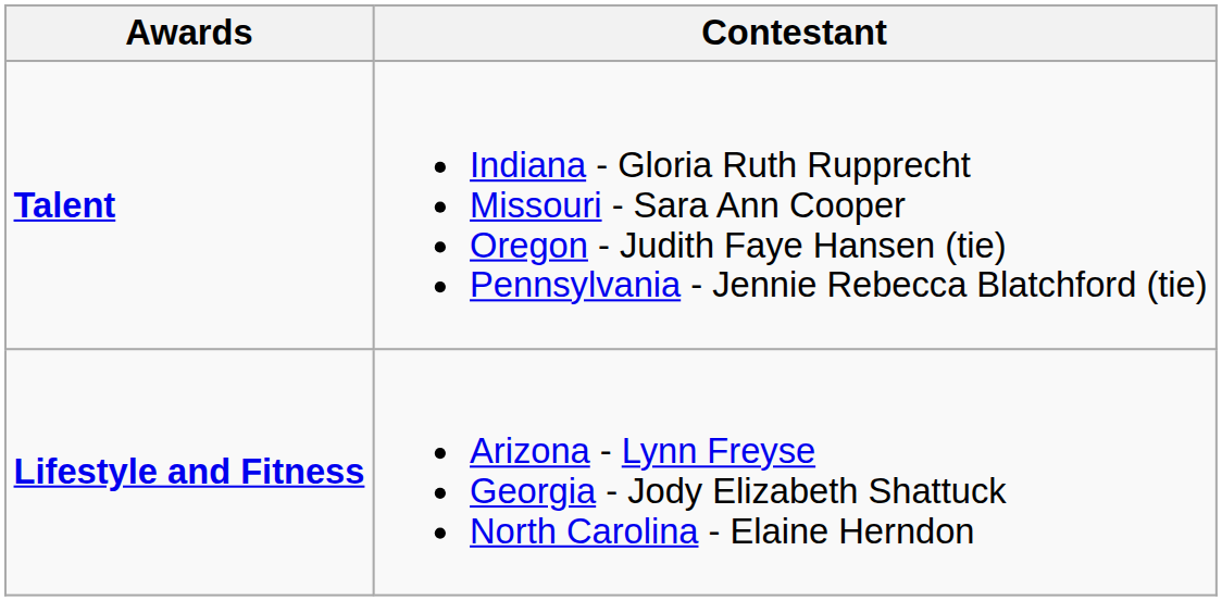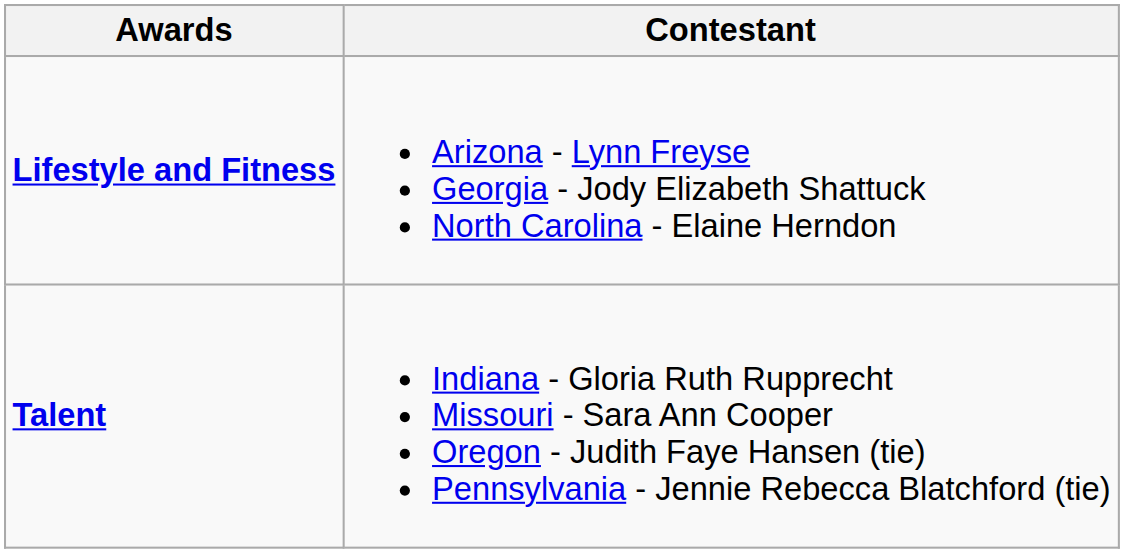 <table class="wikitable">
 <tr>
 <th>Awards</th>
 <th>Contestant</th>
 </tr>
 <tr>
+<td><strong><a href='#'>Lifestyle and Fitness</a></strong></td>
+<td><br><ul><li> <a href='#'>Arizona</a> - <a href='#'>Lynn Freyse</a></li><li> <a href='#'>Georgia</a> - Jody Elizabeth Shattuck</li><li> <a href='#'>North Carolina</a> - Elaine Herndon</li></ul></td>
+</tr>
+<tr>
 <td><strong><a href='#'>Talent</a></strong></td>
 <td><br><ul><li> <a href='#'>Indiana</a> - Gloria Ruth Rupprecht</li><li> <a href='#'>Missouri</a> - Sara Ann Cooper</li><li> <a href='#'>Oregon</a> - Judith Faye Hansen (tie)</li><li> <a href='#'>Pennsylvania</a> - Jennie Rebecca Blatchford (tie)</li></ul></td>
 </tr>
-<tr>
-<td><strong><a href='#'>Lifestyle and Fitness</a></strong></td>
-<td><br><ul><li> <a href='#'>Arizona</a> - <a href='#'>Lynn Freyse</a></li><li> <a href='#'>Georgia</a> - Jody Elizabeth Shattuck</li><li> <a href='#'>North Carolina</a> - Elaine Herndon</li></ul></td>
-</tr>
 </table>
